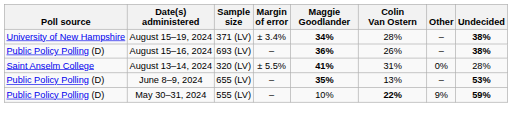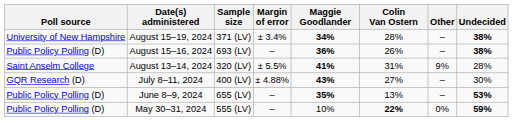 <table class="wikitable" style="font-size:90%;text-align:center;">
 <tr valign=bottom>
 <th>Poll source</th>
 <th>Date(s)<br>administered</th>
 <th>Sample<br>size</th>
 <th>Margin<br>of error</th>
 <th style="width:100px;">Maggie<br>Goodlander</th>
 <th style="width:100px;">Colin<br>Van Ostern</th>
 <th>Other</th>
 <th>Undecided</th>
 </tr>
 <tr>
 <td style="text-align:left;"><a href='#'>University of New Hampshire</a></td>
 <td>August 15–19, 2024</td>
 <td>371 (LV)</td>
 <td>± 3.4%</td>
 <td><strong>34%</strong></td>
 <td>28%</td>
 <td>–</td>
 <td><strong>38%</strong></td>
 </tr>
 <tr>
 <td style="text-align:left;"><a href='#'>Public Policy Polling</a> (D)</td>
 <td>August 15–16, 2024</td>
 <td>693 (LV)</td>
 <td>–</td>
 <td><strong>36%</strong></td>
 <td>26%</td>
 <td>–</td>
 <td><strong>38%</strong></td>
 </tr>
 <tr>
 <td style="text-align:left;"><a href='#'>Saint Anselm College</a></td>
 <td>August 13–14, 2024</td>
 <td>320 (LV)</td>
 <td>± 5.5%</td>
 <td><strong>41%</strong></td>
 <td>31%</td>
-<td>0%</td>
+<td>9%</td>
 <td>28%</td>
+</tr>
+<tr>
+<td style="text-align:left;"><a href='#'>GQR Research</a> (D)</td>
+<td>July 8–11, 2024</td>
+<td>400 (LV)</td>
+<td>± 4.88%</td>
+<td><strong>43%</strong></td>
+<td>27%</td>
+<td>–</td>
+<td>30%</td>
 </tr>
 <tr>
 <td style="text-align:left;"><a href='#'>Public Policy Polling</a> (D)</td>
 <td>June 8–9, 2024</td>
 <td>655 (LV)</td>
 <td>–</td>
 <td><strong>35%</strong></td>
 <td>13%</td>
 <td>–</td>
 <td><strong>53%</strong></td>
 </tr>
 <tr>
 <td style="text-align:left;"><a href='#'>Public Policy Polling</a> (D)</td>
 <td>May 30–31, 2024</td>
 <td>555 (LV)</td>
 <td>–</td>
 <td>10%</td>
 <td><strong>22%</strong></td>
-<td>9%</td>
+<td>0%</td>
 <td><strong>59%</strong></td>
 </tr>
 </table>
